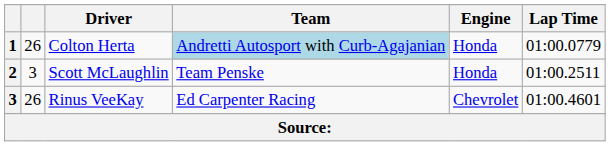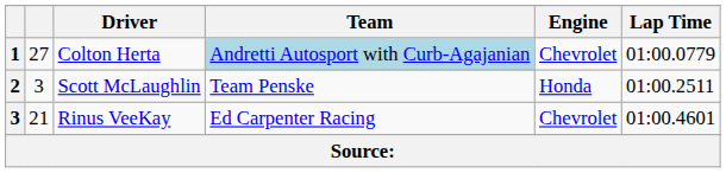 <table class="wikitable" style="font-size:95%;">
 <tr>
 </tr>
 <tr>
 <th></th>
 <th></th>
 <th>Driver</th>
 <th>Team</th>
 <th>Engine</th>
 <th>Lap Time</th>
 </tr>
 <tr>
 <th>1</th>
-<td align="center">26</td>
+<td align="center">27</td>
 <td> <a href='#'>Colton Herta</a> <strong></strong></td>
 <td style="background: lightblue;"><a href='#'>Andretti Autosport</a> with <a href='#'>Curb-Agajanian</a></td>
-<td><a href='#'>Honda</a></td>
+<td><a href='#'>Chevrolet</a></td>
 <td>01:00.0779</td>
 </tr>
 <tr>
 <th>2</th>
 <td align="center">3</td>
 <td> <a href='#'>Scott McLaughlin</a> <strong></strong></td>
 <td><a href='#'>Team Penske</a></td>
 <td><a href='#'>Honda</a></td>
 <td>01:00.2511</td>
 </tr>
 <tr>
 <th>3</th>
-<td align="center">26</td>
+<td align="center">21</td>
 <td> <a href='#'>Rinus VeeKay</a></td>
 <td><a href='#'>Ed Carpenter Racing</a></td>
 <td><a href='#'>Chevrolet</a></td>
 <td>01:00.4601</td>
 </tr>
 <tr>
 </tr>
 <tr class="sortbottom">
 <th colspan="6">Source:</th>
 </tr>
 </table>
